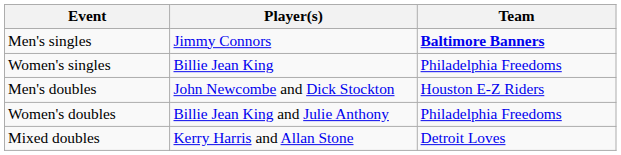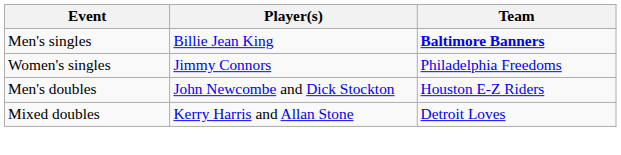 <table class="wikitable" style="text-align:left">
 <tr>
 <th width="165px">Event</th>
 <th width="250px">Player(s)</th>
 <th width="200px">Team</th>
 </tr>
 <tr>
 <td>Men's singles</td>
-<td><a href='#'>Jimmy Connors</a></td>
+<td><a href='#'>Billie Jean King</a></td>
 <td><strong><a href='#'>Baltimore Banners</a></strong></td>
 </tr>
 <tr>
 <td>Women's singles</td>
-<td><a href='#'>Billie Jean King</a></td>
+<td><a href='#'>Jimmy Connors</a></td>
 <td><a href='#'>Philadelphia Freedoms</a></td>
 </tr>
 <tr>
 <td>Men's doubles</td>
 <td><a href='#'>John Newcombe</a> and <a href='#'>Dick Stockton</a></td>
 <td><a href='#'>Houston E-Z Riders</a></td>
 </tr>
 <tr>
-<td>Women's doubles</td>
-<td><a href='#'>Billie Jean King</a> and <a href='#'>Julie Anthony</a></td>
-<td><a href='#'>Philadelphia Freedoms</a></td>
-</tr>
-<tr>
 <td>Mixed doubles</td>
 <td><a href='#'>Kerry Harris</a> and <a href='#'>Allan Stone</a></td>
 <td><a href='#'>Detroit Loves</a></td>
 </tr>
 </table>
